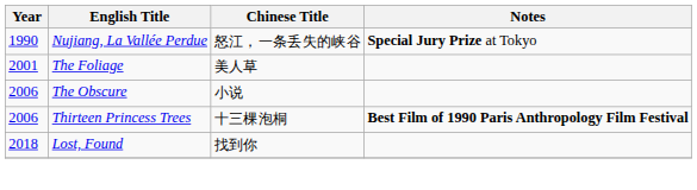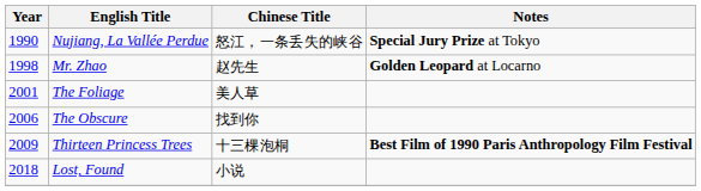 <table class="wikitable">
 <tr>
 <th align="left" valign="top" width="40">Year</th>
 <th align="left" valign="top">English Title</th>
 <th align="left" valign="top">Chinese Title</th>
 <th align="left" valign="top">Notes</th>
 </tr>
 <tr>
 <td align="left" valign="top"><a href='#'>1990</a></td>
 <td align="left" valign="top"><em><a href='#'>Nujiang, La Vallée Perdue</a></em></td>
 <td align="left" valign="top">怒江，一条丢失的峡谷</td>
 <td align="left" valign="top"><strong>Special Jury Prize</strong> at Tokyo</td>
 </tr>
 <tr>
+<td align="left" valign="top"><a href='#'>1998</a></td>
+<td align="left" valign="top"><em><a href='#'>Mr. Zhao</a></em></td>
+<td align="left" valign="top">赵先生</td>
+<td align="left" valign="top"><strong>Golden Leopard</strong> at Locarno</td>
+</tr>
+<tr>
 <td align="left" valign="top"><a href='#'>2001</a></td>
 <td align="left" valign="top"><em><a href='#'>The Foliage</a></em></td>
 <td align="left" valign="top">美人草</td>
 <td align="left" valign="top"></td>
 </tr>
 <tr>
 <td align="left" valign="top"><a href='#'>2006</a></td>
 <td align="left" valign="top"><em><a href='#'>The Obscure</a></em></td>
-<td align="left" valign="top">小说</td>
+<td align="left" valign="top">找到你</td>
 <td align="left" valign="top"></td>
 </tr>
 <tr>
-<td align="left" valign="top"><a href='#'>2006</a></td>
+<td align="left" valign="top"><a href='#'>2009</a></td>
 <td align="left" valign="top"><em><a href='#'>Thirteen Princess Trees</a></em></td>
 <td align="left" valign="top">十三棵泡桐</td>
 <td align="left" valign="top"><strong>Best Film of 1990 Paris Anthropology Film Festival</strong></td>
 </tr>
 <tr>
 <td align="left" valign="top"><a href='#'>2018</a></td>
 <td align="left" valign="top"><em><a href='#'>Lost, Found</a></em></td>
-<td align="left" valign="top">找到你</td>
+<td align="left" valign="top">小说</td>
 <td align="left" valign="top"></td>
 </tr>
 <tr>
 </tr>
 </table>
